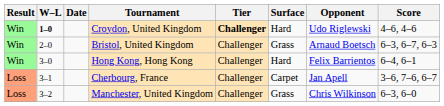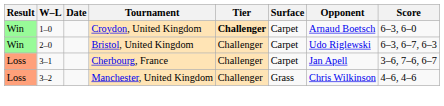 <table class="sortable wikitable">
 <tr>
 <th>Result</th>
 <th class="unsortable">W–L</th>
 <th>Date</th>
 <th>Tournament</th>
 <th>Tier</th>
 <th>Surface</th>
 <th>Opponent</th>
 <th class="unsortable">Score</th>
 </tr>
 <tr>
 <td style="background:#98fb98;">Win</td>
-<td><strong><small>1–0</small></strong></td>
+<td><small>1–0</small></td>
 <td></td>
 <td style="background:moccasin;"><a href='#'>Croydon</a>, United Kingdom</td>
 <td style="background:moccasin;"><strong>Challenger</strong></td>
-<td>Hard</td>
-<td> <a href='#'>Udo Riglewski</a></td>
-<td>4–6, 4–6</td>
+<td>Carpet</td>
+<td> <a href='#'>Arnaud Boetsch</a></td>
+<td>6–3, 6–0</td>
 </tr>
 <tr>
 <td style="background:#98fb98;">Win</td>
 <td><small>2–0</small></td>
 <td></td>
 <td style="background:moccasin;"><a href='#'>Bristol</a>, United Kingdom</td>
 <td style="background:moccasin;">Challenger</td>
-<td>Grass</td>
-<td> <a href='#'>Arnaud Boetsch</a></td>
+<td>Carpet</td>
+<td> <a href='#'>Udo Riglewski</a></td>
 <td>6–3, 6–7, 6–3</td>
-</tr>
-<tr>
-<td style="background:#98fb98;">Win</td>
-<td><small>3–0</small></td>
-<td></td>
-<td style="background:moccasin;"><a href='#'>Hong Kong</a>, Hong Kong</td>
-<td style="background:moccasin;">Challenger</td>
-<td>Hard</td>
-<td> <a href='#'>Felix Barrientos</a></td>
-<td>6–4, 6–1</td>
 </tr>
 <tr>
 <td style="background:#ffa07a;">Loss</td>
 <td><small>3–1</small></td>
 <td></td>
 <td style="background:moccasin;"><a href='#'>Cherbourg</a>, France</td>
 <td style="background:moccasin;">Challenger</td>
 <td>Carpet</td>
 <td> <a href='#'>Jan Apell</a></td>
 <td>3–6, 7–6, 6–7</td>
 </tr>
 <tr>
 <td style="background:#ffa07a;">Loss</td>
 <td><small>3–2</small></td>
 <td></td>
 <td style="background:moccasin;"><a href='#'>Manchester</a>, United Kingdom</td>
 <td style="background:moccasin;">Challenger</td>
 <td>Grass</td>
 <td> <a href='#'>Chris Wilkinson</a></td>
-<td>6–3, 6–0</td>
+<td>4–6, 4–6</td>
 </tr>
 </table>
